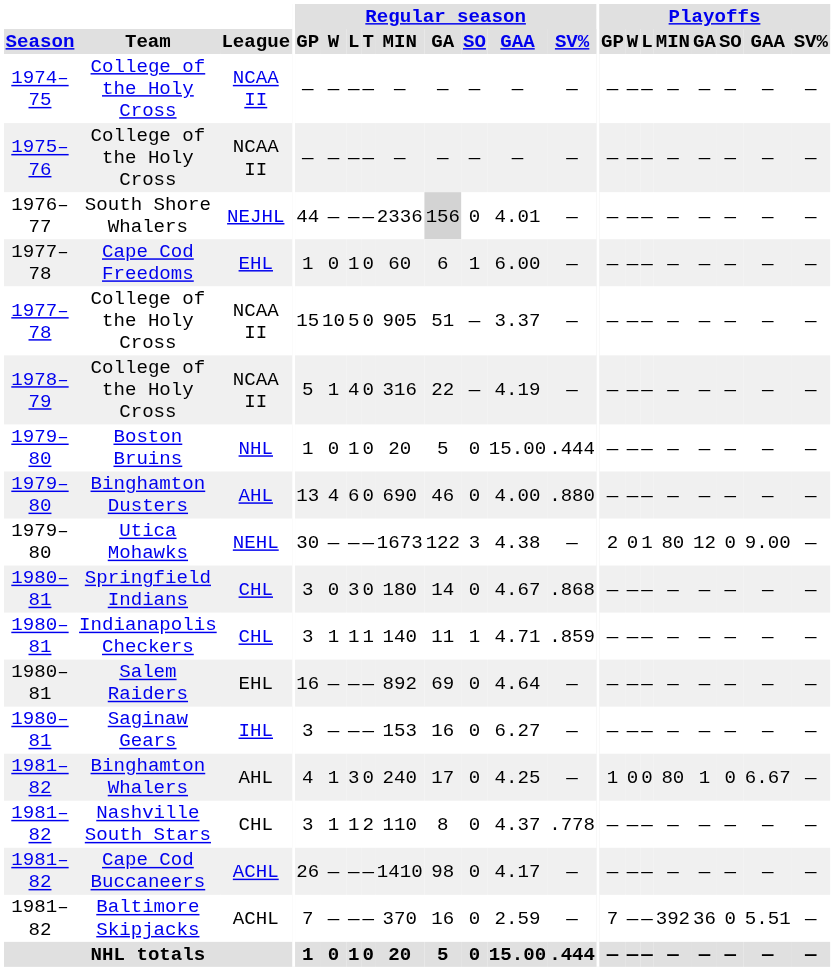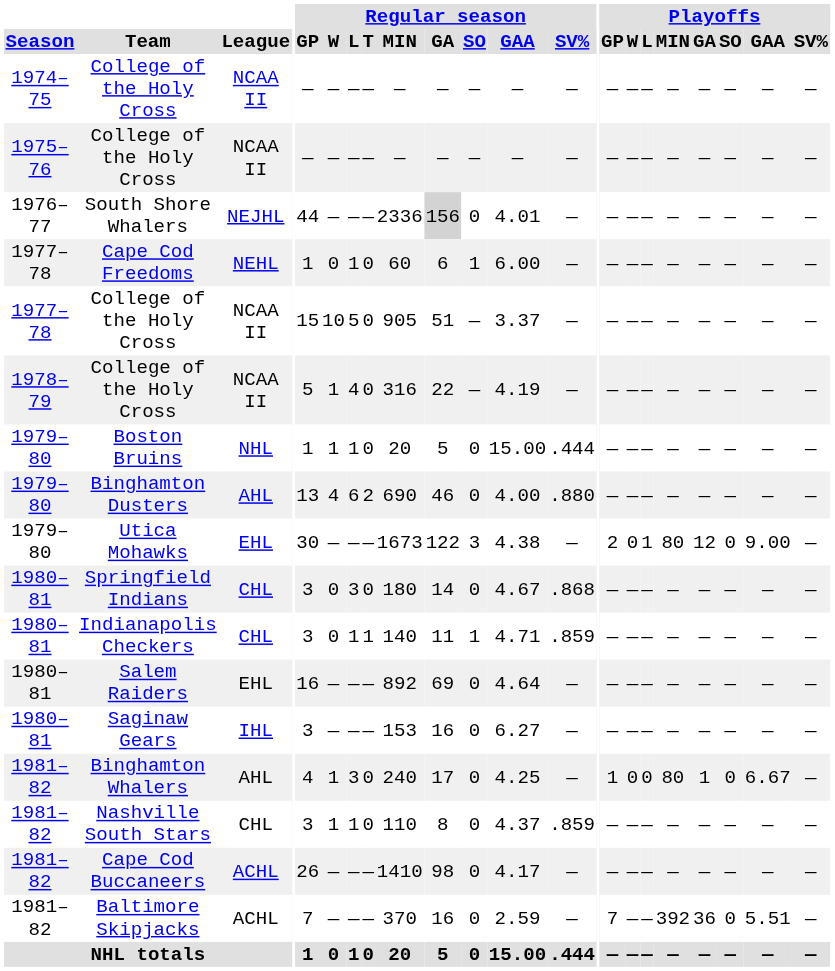 <table border="0" cellpadding="1" cellspacing="0" style="width:90%; text-align:center;">
 <tr bgcolor="#e0e0e0">
 <th colspan="3" bgcolor="#ffffff"></th>
 <th rowspan="99" bgcolor="#ffffff"></th>
 <th colspan="9" bgcolor="#e0e0e0"><a href='#'>Regular season</a></th>
 <th rowspan="99" bgcolor="#ffffff"></th>
 <th colspan="8" bgcolor="#e0e0e0"><a href='#'>Playoffs</a></th>
 </tr>
 <tr bgcolor="#e0e0e0">
 <th><a href='#'>Season</a></th>
 <th>Team</th>
 <th>League</th>
 <th>GP</th>
 <th>W</th>
 <th>L</th>
 <th>T</th>
 <th>MIN</th>
 <th>GA</th>
 <th><a href='#'>SO</a></th>
 <th><a href='#'>GAA</a></th>
 <th><a href='#'>SV%</a></th>
 <th>GP</th>
 <th>W</th>
 <th>L</th>
 <th>MIN</th>
 <th>GA</th>
 <th>SO</th>
 <th>GAA</th>
 <th>SV%</th>
 </tr>
 <tr>
 <td><a href='#'>1974–75</a></td>
 <td><a href='#'>College of the Holy Cross</a></td>
 <td><a href='#'>NCAA II</a></td>
 <td>—</td>
 <td>—</td>
 <td>—</td>
 <td>—</td>
 <td>—</td>
 <td>—</td>
 <td>—</td>
 <td>—</td>
 <td>—</td>
 <td>—</td>
 <td>—</td>
 <td>—</td>
 <td>—</td>
 <td>—</td>
 <td>—</td>
 <td>—</td>
 <td>—</td>
 </tr>
 <tr bgcolor="#f0f0f0">
 <td><a href='#'>1975–76</a></td>
 <td>College of the Holy Cross</td>
 <td>NCAA II</td>
 <td>—</td>
 <td>—</td>
 <td>—</td>
 <td>—</td>
 <td>—</td>
 <td>—</td>
 <td>—</td>
 <td>—</td>
 <td>—</td>
 <td>—</td>
 <td>—</td>
 <td>—</td>
 <td>—</td>
 <td>—</td>
 <td>—</td>
 <td>—</td>
 <td>—</td>
 </tr>
 <tr>
 <td>1976–77</td>
 <td>South Shore Whalers</td>
 <td><a href='#'>NEJHL</a></td>
 <td>44</td>
 <td>—</td>
 <td>—</td>
 <td>—</td>
 <td>2336</td>
 <td style="background: lightgrey;">156</td>
 <td>0</td>
 <td>4.01</td>
 <td>—</td>
 <td>—</td>
 <td>—</td>
 <td>—</td>
 <td>—</td>
 <td>—</td>
 <td>—</td>
 <td>—</td>
 <td>—</td>
 </tr>
 <tr bgcolor="#f0f0f0">
 <td>1977–78</td>
 <td><a href='#'>Cape Cod Freedoms</a></td>
-<td><a href='#'>EHL</a></td>
+<td><a href='#'>NEHL</a></td>
 <td>1</td>
 <td>0</td>
 <td>1</td>
 <td>0</td>
 <td>60</td>
 <td>6</td>
 <td>1</td>
 <td>6.00</td>
 <td>—</td>
 <td>—</td>
 <td>—</td>
 <td>—</td>
 <td>—</td>
 <td>—</td>
 <td>—</td>
 <td>—</td>
 <td>—</td>
 </tr>
 <tr>
 <td><a href='#'>1977–78</a></td>
 <td>College of the Holy Cross</td>
 <td>NCAA II</td>
 <td>15</td>
 <td>10</td>
 <td>5</td>
 <td>0</td>
 <td>905</td>
 <td>51</td>
 <td>—</td>
 <td>3.37</td>
 <td>—</td>
 <td>—</td>
 <td>—</td>
 <td>—</td>
 <td>—</td>
 <td>—</td>
 <td>—</td>
 <td>—</td>
 <td>—</td>
 </tr>
 <tr bgcolor="#f0f0f0">
 <td><a href='#'>1978–79</a></td>
 <td>College of the Holy Cross</td>
 <td>NCAA II</td>
 <td>5</td>
 <td>1</td>
 <td>4</td>
 <td>0</td>
 <td>316</td>
 <td>22</td>
 <td>—</td>
 <td>4.19</td>
 <td>—</td>
 <td>—</td>
 <td>—</td>
 <td>—</td>
 <td>—</td>
 <td>—</td>
 <td>—</td>
 <td>—</td>
 <td>—</td>
 </tr>
 <tr>
 <td><a href='#'>1979–80</a></td>
 <td><a href='#'>Boston Bruins</a></td>
 <td><a href='#'>NHL</a></td>
 <td>1</td>
-<td>0</td>
+<td>1</td>
 <td>1</td>
 <td>0</td>
 <td>20</td>
 <td>5</td>
 <td>0</td>
 <td>15.00</td>
 <td>.444</td>
 <td>—</td>
 <td>—</td>
 <td>—</td>
 <td>—</td>
 <td>—</td>
 <td>—</td>
 <td>—</td>
 <td>—</td>
 </tr>
 <tr bgcolor="#f0f0f0">
 <td><a href='#'>1979–80</a></td>
 <td><a href='#'>Binghamton Dusters</a></td>
 <td><a href='#'>AHL</a></td>
 <td>13</td>
 <td>4</td>
 <td>6</td>
-<td>0</td>
+<td>2</td>
 <td>690</td>
 <td>46</td>
 <td>0</td>
 <td>4.00</td>
 <td>.880</td>
 <td>—</td>
 <td>—</td>
 <td>—</td>
 <td>—</td>
 <td>—</td>
 <td>—</td>
 <td>—</td>
 <td>—</td>
 </tr>
 <tr>
 <td>1979–80</td>
 <td><a href='#'>Utica Mohawks</a></td>
-<td><a href='#'>NEHL</a></td>
+<td><a href='#'>EHL</a></td>
 <td>30</td>
 <td>—</td>
 <td>—</td>
 <td>—</td>
 <td>1673</td>
 <td>122</td>
 <td>3</td>
 <td>4.38</td>
 <td>—</td>
 <td>2</td>
 <td>0</td>
 <td>1</td>
 <td>80</td>
 <td>12</td>
 <td>0</td>
 <td>9.00</td>
 <td>—</td>
 </tr>
 <tr bgcolor="#f0f0f0">
 <td><a href='#'>1980–81</a></td>
 <td><a href='#'>Springfield Indians</a></td>
 <td><a href='#'>CHL</a></td>
 <td>3</td>
 <td>0</td>
 <td>3</td>
 <td>0</td>
 <td>180</td>
 <td>14</td>
 <td>0</td>
 <td>4.67</td>
 <td>.868</td>
 <td>—</td>
 <td>—</td>
 <td>—</td>
 <td>—</td>
 <td>—</td>
 <td>—</td>
 <td>—</td>
 <td>—</td>
 </tr>
 <tr>
 <td><a href='#'>1980–81</a></td>
 <td><a href='#'>Indianapolis Checkers</a></td>
 <td><a href='#'>CHL</a></td>
 <td>3</td>
-<td>1</td>
+<td>0</td>
 <td>1</td>
 <td>1</td>
 <td>140</td>
 <td>11</td>
 <td>1</td>
 <td>4.71</td>
 <td>.859</td>
 <td>—</td>
 <td>—</td>
 <td>—</td>
 <td>—</td>
 <td>—</td>
 <td>—</td>
 <td>—</td>
 <td>—</td>
 </tr>
 <tr bgcolor="#f0f0f0">
 <td>1980–81</td>
 <td><a href='#'>Salem Raiders</a></td>
 <td>EHL</td>
 <td>16</td>
 <td>—</td>
 <td>—</td>
 <td>—</td>
 <td>892</td>
 <td>69</td>
 <td>0</td>
 <td>4.64</td>
 <td>—</td>
 <td>—</td>
 <td>—</td>
 <td>—</td>
 <td>—</td>
 <td>—</td>
 <td>—</td>
 <td>—</td>
 <td>—</td>
 </tr>
 <tr>
 <td><a href='#'>1980–81</a></td>
 <td><a href='#'>Saginaw Gears</a></td>
 <td><a href='#'>IHL</a></td>
 <td>3</td>
 <td>—</td>
 <td>—</td>
 <td>—</td>
 <td>153</td>
 <td>16</td>
 <td>0</td>
 <td>6.27</td>
 <td>—</td>
 <td>—</td>
 <td>—</td>
 <td>—</td>
 <td>—</td>
 <td>—</td>
 <td>—</td>
 <td>—</td>
 <td>—</td>
 </tr>
 <tr bgcolor="#f0f0f0">
 <td><a href='#'>1981–82</a></td>
 <td><a href='#'>Binghamton Whalers</a></td>
 <td>AHL</td>
 <td>4</td>
 <td>1</td>
 <td>3</td>
 <td>0</td>
 <td>240</td>
 <td>17</td>
 <td>0</td>
 <td>4.25</td>
 <td>—</td>
 <td>1</td>
 <td>0</td>
 <td>0</td>
 <td>80</td>
 <td>1</td>
 <td>0</td>
 <td>6.67</td>
 <td>—</td>
 </tr>
 <tr>
 <td><a href='#'>1981–82</a></td>
 <td><a href='#'>Nashville South Stars</a></td>
 <td>CHL</td>
 <td>3</td>
 <td>1</td>
 <td>1</td>
-<td>2</td>
+<td>0</td>
 <td>110</td>
 <td>8</td>
 <td>0</td>
 <td>4.37</td>
-<td>.778</td>
+<td>.859</td>
 <td>—</td>
 <td>—</td>
 <td>—</td>
 <td>—</td>
 <td>—</td>
 <td>—</td>
 <td>—</td>
 <td>—</td>
 </tr>
 <tr bgcolor="#f0f0f0">
 <td><a href='#'>1981–82</a></td>
 <td><a href='#'>Cape Cod Buccaneers</a></td>
 <td><a href='#'>ACHL</a></td>
 <td>26</td>
 <td>—</td>
 <td>—</td>
 <td>—</td>
 <td>1410</td>
 <td>98</td>
 <td>0</td>
 <td>4.17</td>
 <td>—</td>
 <td>—</td>
 <td>—</td>
 <td>—</td>
 <td>—</td>
 <td>—</td>
 <td>—</td>
 <td>—</td>
 <td>—</td>
 </tr>
 <tr>
 <td>1981–82</td>
 <td><a href='#'>Baltimore Skipjacks</a></td>
 <td>ACHL</td>
 <td>7</td>
 <td>—</td>
 <td>—</td>
 <td>—</td>
 <td>370</td>
 <td>16</td>
 <td>0</td>
 <td>2.59</td>
 <td>—</td>
 <td>7</td>
 <td>—</td>
 <td>—</td>
 <td>392</td>
 <td>36</td>
 <td>0</td>
 <td>5.51</td>
 <td>—</td>
 </tr>
 <tr bgcolor="#e0e0e0">
 <th colspan=3>NHL totals</th>
 <th>1</th>
 <th>0</th>
 <th>1</th>
 <th>0</th>
 <th>20</th>
 <th>5</th>
 <th>0</th>
 <th>15.00</th>
 <th>.444</th>
 <th>—</th>
 <th>—</th>
 <th>—</th>
 <th>—</th>
 <th>—</th>
 <th>—</th>
 <th>—</th>
 <th>—</th>
 </tr>
 </table>
